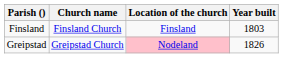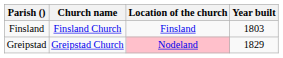 <table class="wikitable" style="text-align:center">
 <tr>
 <th>Parish ()</th>
 <th>Church name</th>
 <th>Location of the church</th>
 <th>Year built</th>
 </tr>
 <tr>
 <td rowspan="1">Finsland</td>
 <td><a href='#'>Finsland Church</a></td>
 <td><a href='#'>Finsland</a></td>
 <td>1803</td>
 </tr>
 <tr>
 <td rowspan="1">Greipstad</td>
 <td><a href='#'>Greipstad Church</a></td>
 <td style="background: pink;"><a href='#'>Nodeland</a></td>
-<td>1826</td>
+<td>1829</td>
 </tr>
 </table>
